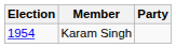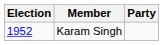 <table class="wikitable sortable">
 <tr>
 <th>Election</th>
 <th>Member</th>
 <th colspan=2>Party</th>
 </tr>
 <tr>
-<td><a href='#'>1954</a></td>
+<td><a href='#'>1952</a></td>
 <td>Karam Singh</td>
 <td></td>
 </tr>
 </table>
